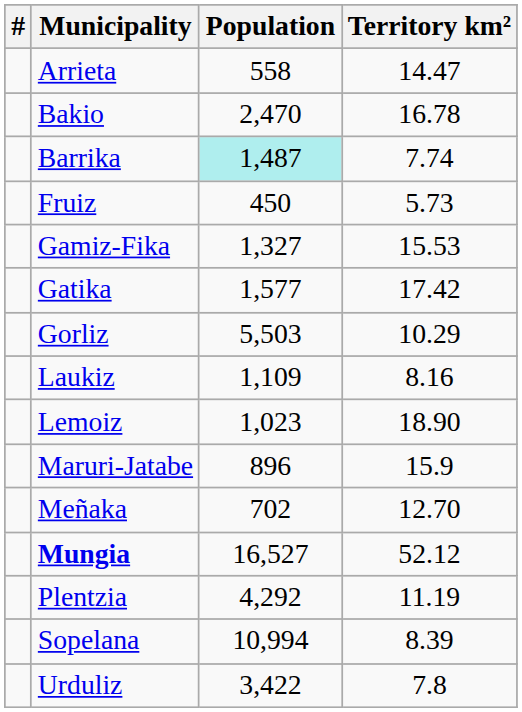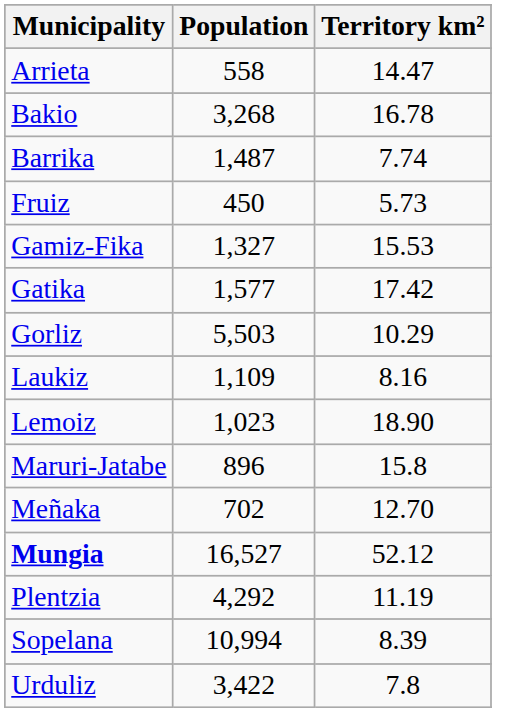 <table class="wikitable sortable" style="text-align: center;">
 <tr>
-<th>#</th>
 <th>Municipality</th>
 <th>Population</th>
 <th>Territory km²</th>
 </tr>
 <tr>
-<td></td>
 <td align="left"><a href='#'>Arrieta</a></td>
 <td>558</td>
 <td>14.47</td>
 </tr>
 <tr>
-<td></td>
 <td align="left"><a href='#'>Bakio</a></td>
-<td>2,470</td>
+<td>3,268</td>
 <td>16.78</td>
 </tr>
 <tr>
-<td></td>
 <td align="left"><a href='#'>Barrika</a></td>
-<td style="background: paleturquoise;">1,487</td>
+<td>1,487</td>
 <td>7.74</td>
 </tr>
 <tr>
-<td></td>
 <td align="left"><a href='#'>Fruiz</a></td>
 <td>450</td>
 <td>5.73</td>
 </tr>
 <tr>
-<td></td>
 <td align="left"><a href='#'>Gamiz-Fika</a></td>
 <td>1,327</td>
 <td>15.53</td>
 </tr>
 <tr>
-<td></td>
 <td align="left"><a href='#'>Gatika</a></td>
 <td>1,577</td>
 <td>17.42</td>
 </tr>
 <tr>
-<td></td>
 <td align="left"><a href='#'>Gorliz</a></td>
 <td>5,503</td>
 <td>10.29</td>
 </tr>
 <tr>
-<td></td>
 <td align="left"><a href='#'>Laukiz</a></td>
 <td>1,109</td>
 <td>8.16</td>
 </tr>
 <tr>
-<td></td>
 <td align="left"><a href='#'>Lemoiz</a></td>
 <td>1,023</td>
 <td>18.90</td>
 </tr>
 <tr>
-<td></td>
 <td align="left"><a href='#'>Maruri-Jatabe</a></td>
 <td>896</td>
-<td>15.9</td>
+<td>15.8</td>
 </tr>
 <tr>
-<td></td>
 <td align="left"><a href='#'>Meñaka</a></td>
 <td>702</td>
 <td>12.70</td>
 </tr>
 <tr>
-<td></td>
 <td align="left"><strong><a href='#'>Mungia</a></strong></td>
 <td>16,527</td>
 <td>52.12</td>
 </tr>
 <tr>
-<td></td>
 <td align="left"><a href='#'>Plentzia</a></td>
 <td>4,292</td>
 <td>11.19</td>
 </tr>
 <tr>
-<td></td>
 <td align="left"><a href='#'>Sopelana</a></td>
 <td>10,994</td>
 <td>8.39</td>
 </tr>
 <tr>
-<td></td>
 <td align="left"><a href='#'>Urduliz</a></td>
 <td>3,422</td>
 <td>7.8</td>
 </tr>
 </table>
